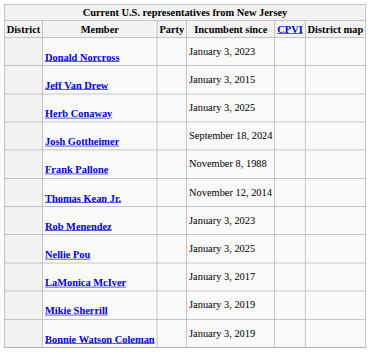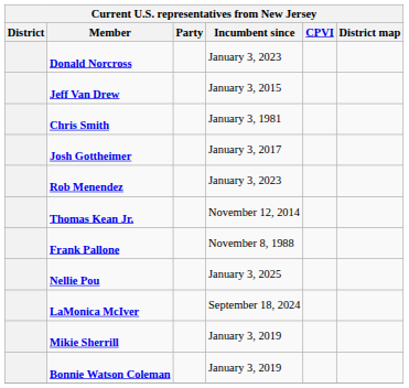 <table class="wikitable sticky-header-multi sortable">
 <tr>
 <th colspan=6>Current U.S. representatives from New Jersey</th>
 </tr>
 <tr>
 <th>District</th>
 <th>Member<br></th>
 <th>Party</th>
 <th data-sort-type="date">Incumbent since</th>
 <th data-sort-type="number"><a href='#'>CPVI</a><br></th>
 <th class="unsortable">District map</th>
 </tr>
 <tr>
 <th></th>
 <td data-sort-value="Norcross, Donald"><br><strong><a href='#'>Donald Norcross</a></strong><br></td>
 <td></td>
 <td>January 3, 2023</td>
 <td></td>
 <td></td>
 </tr>
 <tr>
 <th></th>
 <td data-sort-value="Van Drew, Jeff"><br><strong><a href='#'>Jeff Van Drew</a></strong><br></td>
 <td></td>
 <td>January 3, 2015</td>
 <td></td>
 <td></td>
 </tr>
 <tr>
 <th></th>
-<td data-sort-value="Conaway, Herb"><br><strong><a href='#'>Herb Conaway</a></strong><br></td>
+<td data-sort-value="Smith, Chris"><br><strong><a href='#'>Chris Smith</a></strong><br></td>
 <td></td>
-<td>January 3, 2025</td>
+<td>January 3, 1981</td>
 <td></td>
 <td></td>
 </tr>
 <tr>
 <th></th>
 <td data-sort-value="Gottheimer, Josh"><br><strong><a href='#'>Josh Gottheimer</a></strong><br></td>
 <td></td>
-<td>September 18, 2024</td>
+<td>January 3, 2017</td>
 <td></td>
 <td></td>
 </tr>
 <tr>
 <th></th>
-<td data-sort-value="Pallone, Frank"><br><strong><a href='#'>Frank Pallone</a></strong><br></td>
+<td data-sort-value="Menendez, Rob"><br><strong><a href='#'>Rob Menendez</a></strong><br></td>
 <td></td>
-<td>November 8, 1988</td>
+<td>January 3, 2023</td>
 <td></td>
 <td></td>
 </tr>
 <tr>
 <th></th>
 <td data-sort-value="Kean, Tom"><br><strong><a href='#'>Thomas Kean Jr.</a></strong><br></td>
 <td></td>
 <td>November 12, 2014</td>
 <td></td>
 <td></td>
 </tr>
 <tr>
 <th></th>
-<td data-sort-value="Menendez, Rob"><br><strong><a href='#'>Rob Menendez</a></strong><br></td>
+<td data-sort-value="Pallone, Frank"><br><strong><a href='#'>Frank Pallone</a></strong><br></td>
 <td></td>
-<td>January 3, 2023</td>
+<td>November 8, 1988</td>
 <td></td>
 <td></td>
 </tr>
 <tr>
 <th></th>
 <td data-sort-value="Pou, Nellie"><br><strong><a href='#'>Nellie Pou</a></strong><br></td>
 <td></td>
 <td>January 3, 2025</td>
 <td></td>
 <td></td>
 </tr>
 <tr>
 <th></th>
 <td data-sort-value="McIver, LaMonica"><br><strong><a href='#'>LaMonica McIver</a></strong><br></td>
 <td></td>
-<td>January 3, 2017</td>
+<td>September 18, 2024</td>
 <td></td>
 <td></td>
 </tr>
 <tr>
 <th></th>
 <td data-sort-value="Sherrill, Mikie"><br><strong><a href='#'>Mikie Sherrill</a></strong><br></td>
 <td></td>
 <td>January 3, 2019</td>
 <td></td>
 <td></td>
 </tr>
 <tr>
 <th></th>
 <td data-sort-value="Watson Coleman, Bonnie"><br><strong><a href='#'>Bonnie Watson Coleman</a></strong><br></td>
 <td></td>
 <td>January 3, 2019</td>
 <td></td>
 <td></td>
 </tr>
 <tr>
 </tr>
 </table>
